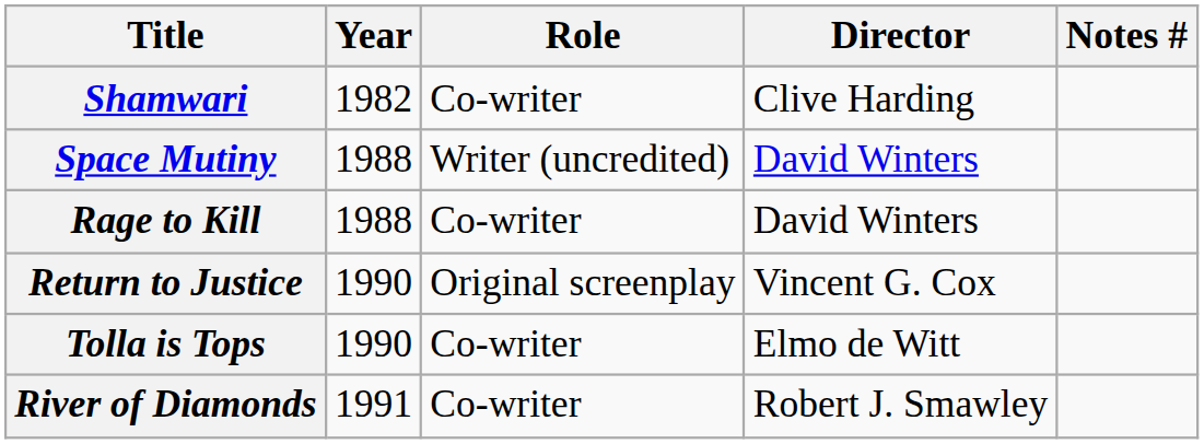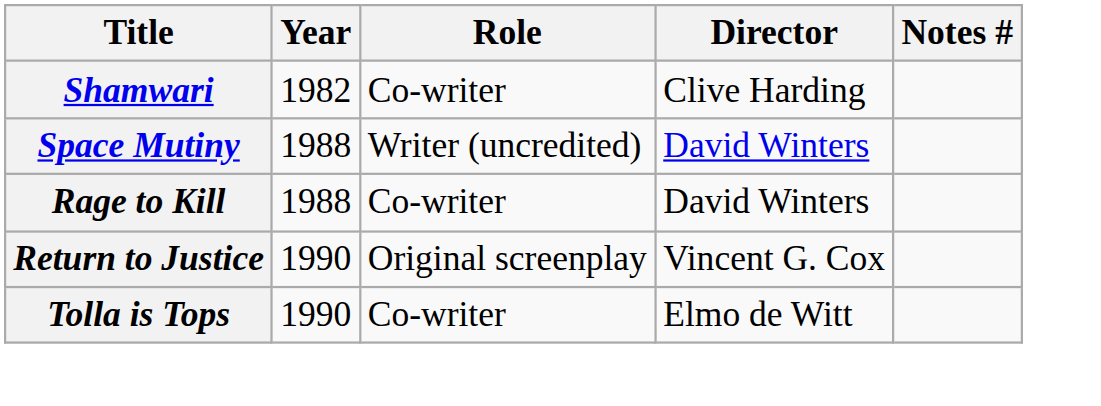 <table class="wikitable plainrowheaders sortable">
 <tr>
 <th scope="col">Title</th>
 <th scope="col">Year</th>
 <th scope="col">Role</th>
 <th scope="col">Director</th>
 <th scope="col" class="unsortable">Notes #</th>
 </tr>
 <tr>
 <th scope="row"><em><a href='#'>Shamwari</a></em></th>
 <td>1982</td>
 <td>Co-writer</td>
 <td>Clive Harding</td>
 <td></td>
 </tr>
 <tr>
 <th scope="row"><em><a href='#'>Space Mutiny</a></em></th>
 <td>1988</td>
 <td>Writer (uncredited)</td>
 <td><a href='#'>David Winters</a></td>
 <td></td>
 </tr>
 <tr>
 <th scope="row"><em>Rage to Kill</em></th>
 <td>1988</td>
 <td>Co-writer</td>
 <td>David Winters</td>
 <td></td>
 </tr>
 <tr>
 <th scope="row"><em>Return to Justice</em></th>
 <td>1990</td>
 <td>Original screenplay</td>
 <td>Vincent G. Cox</td>
 <td></td>
 </tr>
 <tr>
 <th scope="row"><em>Tolla is Tops</em></th>
 <td>1990</td>
 <td>Co-writer</td>
 <td>Elmo de Witt</td>
 <td></td>
 </tr>
-<tr>
-<th scope="row"><em>River of Diamonds</em></th>
-<td>1991</td>
-<td>Co-writer</td>
-<td>Robert J. Smawley</td>
-<td></td>
-</tr>
 </table>
